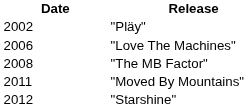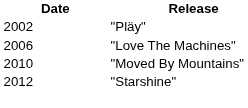 <table border="0" cellpadding="1">
 <tr>
 <th width="125"><strong>Date</strong></th>
 <th width="200"><strong>Release</strong></th>
 </tr>
 <tr>
 <td>2002</td>
 <td>"Pläy"</td>
 </tr>
 <tr>
 <td>2006</td>
 <td>"Love The Machines"</td>
 </tr>
 <tr>
-<td>2008</td>
-<td>"The MB Factor"</td>
-</tr>
-<tr>
-<td>2011</td>
+<td>2010</td>
 <td>"Moved By Mountains"</td>
 </tr>
 <tr>
 <td>2012</td>
 <td>"Starshine"</td>
 </tr>
 <tr>
 </tr>
 </table>
